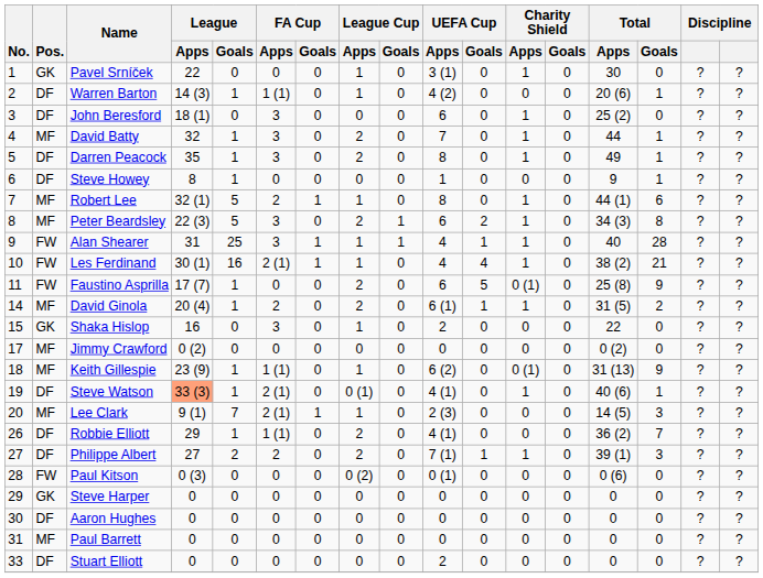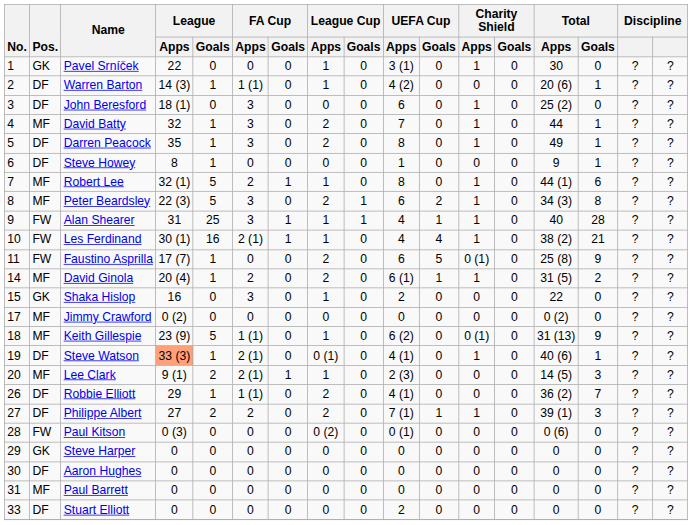 <table class="wikitable" style="text-align:center">
 <tr>
 <th rowspan="2" valign="bottom">No.</th>
 <th rowspan="2" valign="bottom">Pos.</th>
 <th rowspan="2">Name</th>
 <th colspan="2" width="85">League</th>
 <th colspan="2" width="85">FA Cup</th>
 <th colspan="2" width="85">League Cup</th>
 <th colspan="2" width="85">UEFA Cup</th>
 <th colspan="2" width="85">Charity Shield</th>
 <th colspan="2" width="85">Total</th>
 <th colspan="2" width="85">Discipline</th>
 </tr>
 <tr>
 <th>Apps</th>
 <th>Goals</th>
 <th>Apps</th>
 <th>Goals</th>
 <th>Apps</th>
 <th>Goals</th>
 <th>Apps</th>
 <th>Goals</th>
 <th>Apps</th>
 <th>Goals</th>
 <th>Apps</th>
 <th>Goals</th>
 <th></th>
 <th></th>
 </tr>
 <tr>
 <td align="left">1</td>
 <td align="left">GK</td>
 <td align="left"> <a href='#'>Pavel Srníček</a></td>
 <td>22</td>
 <td>0</td>
 <td>0</td>
 <td>0</td>
 <td>1</td>
 <td>0</td>
 <td>3 (1)</td>
 <td>0</td>
 <td>1</td>
 <td>0</td>
 <td>30</td>
 <td>0</td>
 <td>?</td>
 <td>?</td>
 </tr>
 <tr>
 <td align="left">2</td>
 <td align="left">DF</td>
 <td align="left"> <a href='#'>Warren Barton</a></td>
 <td>14 (3)</td>
 <td>1</td>
 <td>1 (1)</td>
 <td>0</td>
 <td>1</td>
 <td>0</td>
 <td>4 (2)</td>
 <td>0</td>
 <td>0</td>
 <td>0</td>
 <td>20 (6)</td>
 <td>1</td>
 <td>?</td>
 <td>?</td>
 </tr>
 <tr>
 <td align="left">3</td>
 <td align="left">DF</td>
 <td align="left"> <a href='#'>John Beresford</a></td>
 <td>18 (1)</td>
 <td>0</td>
 <td>3</td>
 <td>0</td>
 <td>0</td>
 <td>0</td>
 <td>6</td>
 <td>0</td>
 <td>1</td>
 <td>0</td>
 <td>25 (2)</td>
 <td>0</td>
 <td>?</td>
 <td>?</td>
 </tr>
 <tr>
 <td align="left">4</td>
 <td align="left">MF</td>
 <td align="left"> <a href='#'>David Batty</a></td>
 <td>32</td>
 <td>1</td>
 <td>3</td>
 <td>0</td>
 <td>2</td>
 <td>0</td>
 <td>7</td>
 <td>0</td>
 <td>1</td>
 <td>0</td>
 <td>44</td>
 <td>1</td>
 <td>?</td>
 <td>?</td>
 </tr>
 <tr>
 <td align="left">5</td>
 <td align="left">DF</td>
 <td align="left"> <a href='#'>Darren Peacock</a></td>
 <td>35</td>
 <td>1</td>
 <td>3</td>
 <td>0</td>
 <td>2</td>
 <td>0</td>
 <td>8</td>
 <td>0</td>
 <td>1</td>
 <td>0</td>
 <td>49</td>
 <td>1</td>
 <td>?</td>
 <td>?</td>
 </tr>
 <tr>
 <td align="left">6</td>
 <td align="left">DF</td>
 <td align="left"> <a href='#'>Steve Howey</a></td>
 <td>8</td>
 <td>1</td>
 <td>0</td>
 <td>0</td>
 <td>0</td>
 <td>0</td>
 <td>1</td>
 <td>0</td>
 <td>0</td>
 <td>0</td>
 <td>9</td>
 <td>1</td>
 <td>?</td>
 <td>?</td>
 </tr>
 <tr>
 <td align="left">7</td>
 <td align="left">MF</td>
 <td align="left"> <a href='#'>Robert Lee</a></td>
 <td>32 (1)</td>
 <td>5</td>
 <td>2</td>
 <td>1</td>
 <td>1</td>
 <td>0</td>
 <td>8</td>
 <td>0</td>
 <td>1</td>
 <td>0</td>
 <td>44 (1)</td>
 <td>6</td>
 <td>?</td>
 <td>?</td>
 </tr>
 <tr>
 <td align="left">8</td>
 <td align="left">MF</td>
 <td align="left"> <a href='#'>Peter Beardsley</a></td>
 <td>22 (3)</td>
 <td>5</td>
 <td>3</td>
 <td>0</td>
 <td>2</td>
 <td>1</td>
 <td>6</td>
 <td>2</td>
 <td>1</td>
 <td>0</td>
 <td>34 (3)</td>
 <td>8</td>
 <td>?</td>
 <td>?</td>
 </tr>
 <tr>
 <td align="left">9</td>
 <td align="left">FW</td>
 <td align="left"> <a href='#'>Alan Shearer</a></td>
 <td>31</td>
 <td>25</td>
 <td>3</td>
 <td>1</td>
 <td>1</td>
 <td>1</td>
 <td>4</td>
 <td>1</td>
 <td>1</td>
 <td>0</td>
 <td>40</td>
 <td>28</td>
 <td>?</td>
 <td>?</td>
 </tr>
 <tr>
 <td align="left">10</td>
 <td align="left">FW</td>
 <td align="left"> <a href='#'>Les Ferdinand</a></td>
 <td>30 (1)</td>
 <td>16</td>
 <td>2 (1)</td>
 <td>1</td>
 <td>1</td>
 <td>0</td>
 <td>4</td>
 <td>4</td>
 <td>1</td>
 <td>0</td>
 <td>38 (2)</td>
 <td>21</td>
 <td>?</td>
 <td>?</td>
 </tr>
 <tr>
 <td align="left">11</td>
 <td align="left">FW</td>
 <td align="left"> <a href='#'>Faustino Asprilla</a></td>
 <td>17 (7)</td>
 <td>1</td>
 <td>0</td>
 <td>0</td>
 <td>2</td>
 <td>0</td>
 <td>6</td>
 <td>5</td>
 <td>0 (1)</td>
 <td>0</td>
 <td>25 (8)</td>
 <td>9</td>
 <td>?</td>
 <td>?</td>
 </tr>
 <tr>
 <td align="left">14</td>
 <td align="left">MF</td>
 <td align="left"> <a href='#'>David Ginola</a></td>
 <td>20 (4)</td>
 <td>1</td>
 <td>2</td>
 <td>0</td>
 <td>2</td>
 <td>0</td>
 <td>6 (1)</td>
 <td>1</td>
 <td>1</td>
 <td>0</td>
 <td>31 (5)</td>
 <td>2</td>
 <td>?</td>
 <td>?</td>
 </tr>
 <tr>
 <td align="left">15</td>
 <td align="left">GK</td>
 <td align="left"> <a href='#'>Shaka Hislop</a></td>
 <td>16</td>
 <td>0</td>
 <td>3</td>
 <td>0</td>
 <td>1</td>
 <td>0</td>
 <td>2</td>
 <td>0</td>
 <td>0</td>
 <td>0</td>
 <td>22</td>
 <td>0</td>
 <td>?</td>
 <td>?</td>
 </tr>
 <tr>
 <td align="left">17</td>
 <td align="left">MF</td>
 <td align="left"> <a href='#'>Jimmy Crawford</a></td>
 <td>0 (2)</td>
 <td>0</td>
 <td>0</td>
 <td>0</td>
 <td>0</td>
 <td>0</td>
 <td>0</td>
 <td>0</td>
 <td>0</td>
 <td>0</td>
 <td>0 (2)</td>
 <td>0</td>
 <td>?</td>
 <td>?</td>
 </tr>
 <tr>
 <td align="left">18</td>
 <td align="left">MF</td>
 <td align="left"> <a href='#'>Keith Gillespie</a></td>
 <td>23 (9)</td>
-<td>1</td>
+<td>5</td>
 <td>1 (1)</td>
 <td>0</td>
 <td>1</td>
 <td>0</td>
 <td>6 (2)</td>
 <td>0</td>
 <td>0 (1)</td>
 <td>0</td>
 <td>31 (13)</td>
 <td>9</td>
 <td>?</td>
 <td>?</td>
 </tr>
 <tr>
 <td align="left">19</td>
 <td align="left">DF</td>
 <td align="left"> <a href='#'>Steve Watson</a></td>
 <td style="background: lightsalmon;">33 (3)</td>
 <td>1</td>
 <td>2 (1)</td>
 <td>0</td>
 <td>0 (1)</td>
 <td>0</td>
 <td>4 (1)</td>
 <td>0</td>
 <td>1</td>
 <td>0</td>
 <td>40 (6)</td>
 <td>1</td>
 <td>?</td>
 <td>?</td>
 </tr>
 <tr>
 <td align="left">20</td>
 <td align="left">MF</td>
 <td align="left"> <a href='#'>Lee Clark</a></td>
 <td>9 (1)</td>
-<td>7</td>
+<td>2</td>
 <td>2 (1)</td>
 <td>1</td>
 <td>1</td>
 <td>0</td>
 <td>2 (3)</td>
 <td>0</td>
 <td>0</td>
 <td>0</td>
 <td>14 (5)</td>
 <td>3</td>
 <td>?</td>
 <td>?</td>
 </tr>
 <tr>
 <td align="left">26</td>
 <td align="left">DF</td>
 <td align="left"> <a href='#'>Robbie Elliott</a></td>
 <td>29</td>
 <td>1</td>
 <td>1 (1)</td>
 <td>0</td>
 <td>2</td>
 <td>0</td>
 <td>4 (1)</td>
 <td>0</td>
 <td>0</td>
 <td>0</td>
 <td>36 (2)</td>
 <td>7</td>
 <td>?</td>
 <td>?</td>
 </tr>
 <tr>
 <td align="left">27</td>
 <td align="left">DF</td>
 <td align="left"> <a href='#'>Philippe Albert</a></td>
 <td>27</td>
 <td>2</td>
 <td>2</td>
 <td>0</td>
 <td>2</td>
 <td>0</td>
 <td>7 (1)</td>
 <td>1</td>
 <td>1</td>
 <td>0</td>
 <td>39 (1)</td>
 <td>3</td>
 <td>?</td>
 <td>?</td>
 </tr>
 <tr>
 <td align="left">28</td>
 <td align="left">FW</td>
 <td align="left"> <a href='#'>Paul Kitson</a></td>
 <td>0 (3)</td>
 <td>0</td>
 <td>0</td>
 <td>0</td>
 <td>0 (2)</td>
 <td>0</td>
 <td>0 (1)</td>
 <td>0</td>
 <td>0</td>
 <td>0</td>
 <td>0 (6)</td>
 <td>0</td>
 <td>?</td>
 <td>?</td>
 </tr>
 <tr>
 <td align="left">29</td>
 <td align="left">GK</td>
 <td align="left"> <a href='#'>Steve Harper</a></td>
 <td>0</td>
 <td>0</td>
 <td>0</td>
 <td>0</td>
 <td>0</td>
 <td>0</td>
 <td>0</td>
 <td>0</td>
 <td>0</td>
 <td>0</td>
 <td>0</td>
 <td>0</td>
 <td>?</td>
 <td>?</td>
 </tr>
 <tr>
 <td align="left">30</td>
 <td align="left">DF</td>
 <td align="left"> <a href='#'>Aaron Hughes</a></td>
 <td>0</td>
 <td>0</td>
 <td>0</td>
 <td>0</td>
 <td>0</td>
 <td>0</td>
 <td>0</td>
 <td>0</td>
 <td>0</td>
 <td>0</td>
 <td>0</td>
 <td>0</td>
 <td>?</td>
 <td>?</td>
 </tr>
 <tr>
 <td align="left">31</td>
 <td align="left">MF</td>
 <td align="left"> <a href='#'>Paul Barrett</a></td>
 <td>0</td>
 <td>0</td>
 <td>0</td>
 <td>0</td>
 <td>0</td>
 <td>0</td>
 <td>0</td>
 <td>0</td>
 <td>0</td>
 <td>0</td>
 <td>0</td>
 <td>0</td>
 <td>?</td>
 <td>?</td>
 </tr>
 <tr>
 <td align="left">33</td>
 <td align="left">DF</td>
 <td align="left"> <a href='#'>Stuart Elliott</a></td>
 <td>0</td>
 <td>0</td>
 <td>0</td>
 <td>0</td>
 <td>0</td>
 <td>0</td>
 <td>2</td>
 <td>0</td>
 <td>0</td>
 <td>0</td>
 <td>0</td>
 <td>0</td>
 <td>?</td>
 <td>?</td>
 </tr>
 <tr>
 </tr>
 </table>
